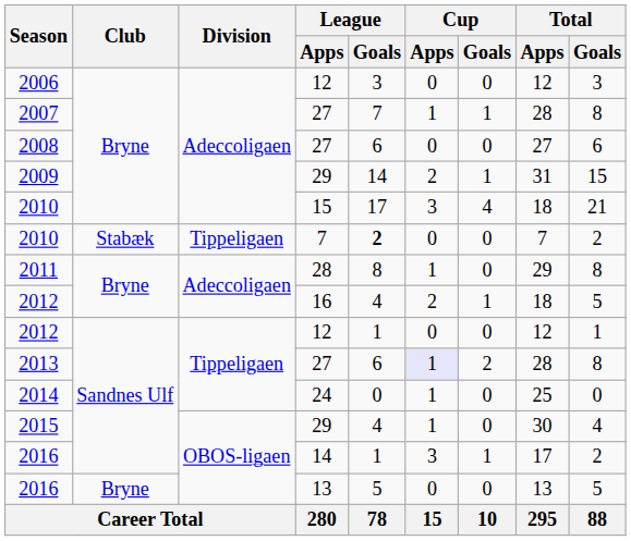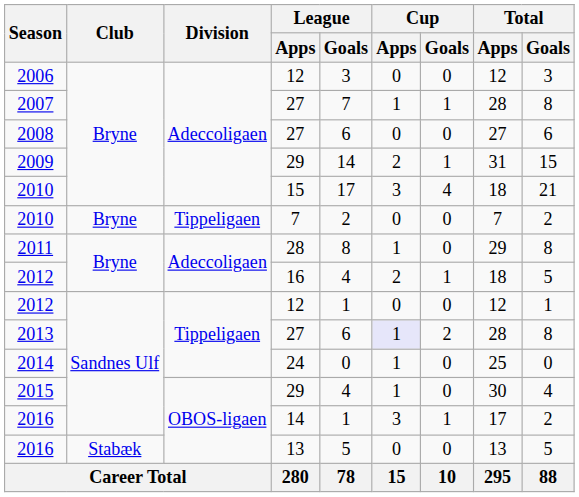 <table class="wikitable" style="text-align: center;">
 <tr>
 <th rowspan="2">Season</th>
 <th rowspan="2">Club</th>
 <th rowspan="2">Division</th>
 <th colspan="2">League</th>
 <th colspan="2">Cup</th>
 <th colspan="2">Total</th>
 </tr>
 <tr>
 <th>Apps</th>
 <th>Goals</th>
 <th>Apps</th>
 <th>Goals</th>
 <th>Apps</th>
 <th>Goals</th>
 </tr>
 <tr>
 <td><a href='#'>2006</a></td>
 <td rowspan="5" valign="center"><a href='#'>Bryne</a></td>
 <td rowspan="5" valign="center"><a href='#'>Adeccoligaen</a></td>
 <td>12</td>
 <td>3</td>
 <td>0</td>
 <td>0</td>
 <td>12</td>
 <td>3</td>
 </tr>
 <tr>
 <td><a href='#'>2007</a></td>
 <td>27</td>
 <td>7</td>
 <td>1</td>
 <td>1</td>
 <td>28</td>
 <td>8</td>
 </tr>
 <tr>
 <td><a href='#'>2008</a></td>
 <td>27</td>
 <td>6</td>
 <td>0</td>
 <td>0</td>
 <td>27</td>
 <td>6</td>
 </tr>
 <tr>
 <td><a href='#'>2009</a></td>
 <td>29</td>
 <td>14</td>
 <td>2</td>
 <td>1</td>
 <td>31</td>
 <td>15</td>
 </tr>
 <tr>
 <td><a href='#'>2010</a></td>
 <td>15</td>
 <td>17</td>
 <td>3</td>
 <td>4</td>
 <td>18</td>
 <td>21</td>
 </tr>
 <tr>
 <td><a href='#'>2010</a></td>
-<td rowspan="1" valign="center"><a href='#'>Stabæk</a></td>
+<td rowspan="1" valign="center"><a href='#'>Bryne</a></td>
 <td><a href='#'>Tippeligaen</a></td>
 <td>7</td>
-<td><strong>2</strong></td>
+<td>2</td>
 <td>0</td>
 <td>0</td>
 <td>7</td>
 <td>2</td>
 </tr>
 <tr>
 <td><a href='#'>2011</a></td>
 <td rowspan="2" valign="center"><a href='#'>Bryne</a></td>
 <td rowspan="2" valign="center"><a href='#'>Adeccoligaen</a></td>
 <td>28</td>
 <td>8</td>
 <td>1</td>
 <td>0</td>
 <td>29</td>
 <td>8</td>
 </tr>
 <tr>
 <td><a href='#'>2012</a></td>
 <td>16</td>
 <td>4</td>
 <td>2</td>
 <td>1</td>
 <td>18</td>
 <td>5</td>
 </tr>
 <tr>
 <td><a href='#'>2012</a></td>
 <td rowspan="5" valign="center"><a href='#'>Sandnes Ulf</a></td>
 <td rowspan="3" valign="center"><a href='#'>Tippeligaen</a></td>
 <td>12</td>
 <td>1</td>
 <td>0</td>
 <td>0</td>
 <td>12</td>
 <td>1</td>
 </tr>
 <tr>
 <td><a href='#'>2013</a></td>
 <td>27</td>
 <td>6</td>
 <td style="background: lavender;">1</td>
 <td>2</td>
 <td>28</td>
 <td>8</td>
 </tr>
 <tr>
 <td><a href='#'>2014</a></td>
 <td>24</td>
 <td>0</td>
 <td>1</td>
 <td>0</td>
 <td>25</td>
 <td>0</td>
 </tr>
 <tr>
 <td><a href='#'>2015</a></td>
 <td rowspan="3" valign="center"><a href='#'>OBOS-ligaen</a></td>
 <td>29</td>
 <td>4</td>
 <td>1</td>
 <td>0</td>
 <td>30</td>
 <td>4</td>
 </tr>
 <tr>
 <td><a href='#'>2016</a></td>
 <td>14</td>
 <td>1</td>
 <td>3</td>
 <td>1</td>
 <td>17</td>
 <td>2</td>
 </tr>
 <tr>
 <td><a href='#'>2016</a></td>
-<td rowspan="1" valign="center"><a href='#'>Bryne</a></td>
+<td rowspan="1" valign="center"><a href='#'>Stabæk</a></td>
 <td>13</td>
 <td>5</td>
 <td>0</td>
 <td>0</td>
 <td>13</td>
 <td>5</td>
 </tr>
 <tr>
 <th colspan="3">Career Total</th>
 <th>280</th>
 <th>78</th>
 <th>15</th>
 <th>10</th>
 <th>295</th>
 <th>88</th>
 </tr>
 </table>
